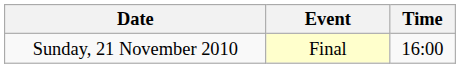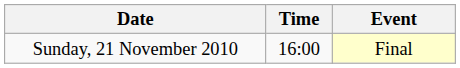 <table class = "wikitable" style="text-align:center;">
 <tr>
 <th width=220>Date</th>
+<th width=50>Time</th>
 <th width=100>Event</th>
-<th width=50>Time</th>
 </tr>
 <tr>
 <td>Sunday, 21 November 2010</td>
+<td>16:00</td>
 <td bgcolor=ffffcc>Final</td>
-<td>16:00</td>
 </tr>
 </table>
